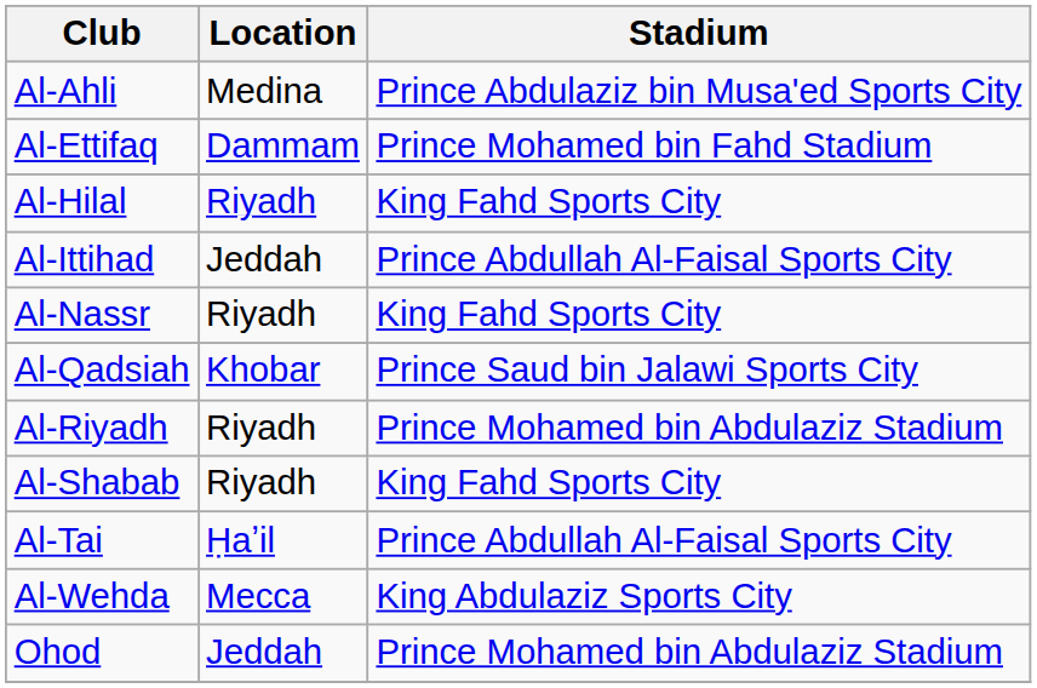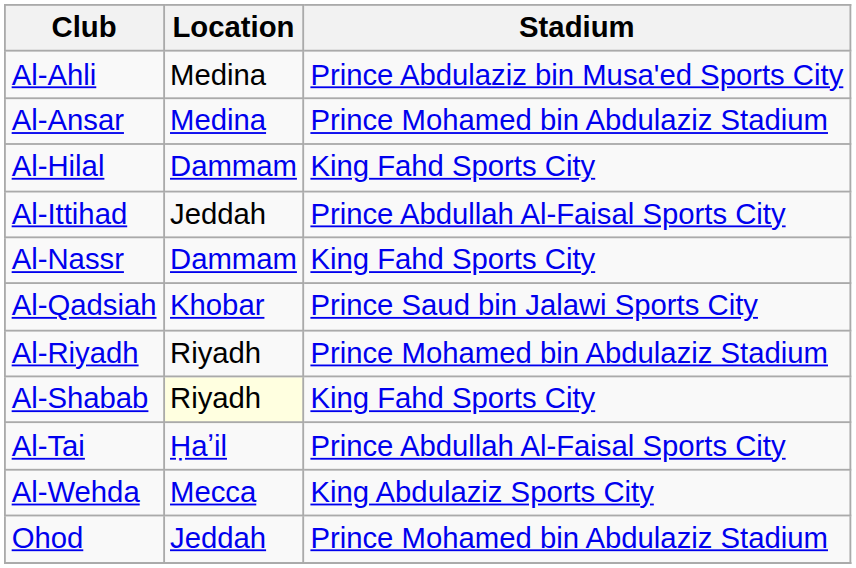 <table class="wikitable sortable">
 <tr>
 <th>Club</th>
 <th>Location</th>
 <th>Stadium</th>
 </tr>
 <tr>
 <td><a href='#'>Al-Ahli</a></td>
 <td>Medina</td>
 <td><a href='#'>Prince Abdulaziz bin Musa'ed Sports City</a></td>
 </tr>
 <tr>
-<td><a href='#'>Al-Ettifaq</a></td>
-<td><a href='#'>Dammam</a></td>
-<td><a href='#'>Prince Mohamed bin Fahd Stadium</a></td>
+<td><a href='#'>Al-Ansar</a></td>
+<td><a href='#'>Medina</a></td>
+<td><a href='#'>Prince Mohamed bin Abdulaziz Stadium</a></td>
 </tr>
 <tr>
 <td><a href='#'>Al-Hilal</a></td>
-<td><a href='#'>Riyadh</a></td>
+<td><a href='#'>Dammam</a></td>
 <td><a href='#'>King Fahd Sports City</a></td>
 </tr>
 <tr>
 <td><a href='#'>Al-Ittihad</a></td>
 <td>Jeddah</td>
 <td><a href='#'>Prince Abdullah Al-Faisal Sports City</a></td>
 </tr>
 <tr>
 <td><a href='#'>Al-Nassr</a></td>
-<td>Riyadh</td>
+<td><a href='#'>Dammam</a></td>
 <td><a href='#'>King Fahd Sports City</a></td>
 </tr>
 <tr>
 <td><a href='#'>Al-Qadsiah</a></td>
 <td><a href='#'>Khobar</a></td>
 <td><a href='#'>Prince Saud bin Jalawi Sports City</a></td>
 </tr>
 <tr>
 <td><a href='#'>Al-Riyadh</a></td>
 <td>Riyadh</td>
 <td><a href='#'>Prince Mohamed bin Abdulaziz Stadium</a></td>
 </tr>
 <tr>
 <td><a href='#'>Al-Shabab</a></td>
-<td>Riyadh</td>
+<td style="background: lightyellow;">Riyadh</td>
 <td><a href='#'>King Fahd Sports City</a></td>
 </tr>
 <tr>
 <td><a href='#'>Al-Tai</a></td>
 <td><a href='#'>Ḥaʼil</a></td>
 <td><a href='#'>Prince Abdullah Al-Faisal Sports City</a></td>
 </tr>
 <tr>
 <td><a href='#'>Al-Wehda</a></td>
 <td><a href='#'>Mecca</a></td>
 <td><a href='#'>King Abdulaziz Sports City</a></td>
 </tr>
 <tr>
 <td><a href='#'>Ohod</a></td>
 <td><a href='#'>Jeddah</a></td>
 <td><a href='#'>Prince Mohamed bin Abdulaziz Stadium</a></td>
 </tr>
 <tr>
 </tr>
 </table>
